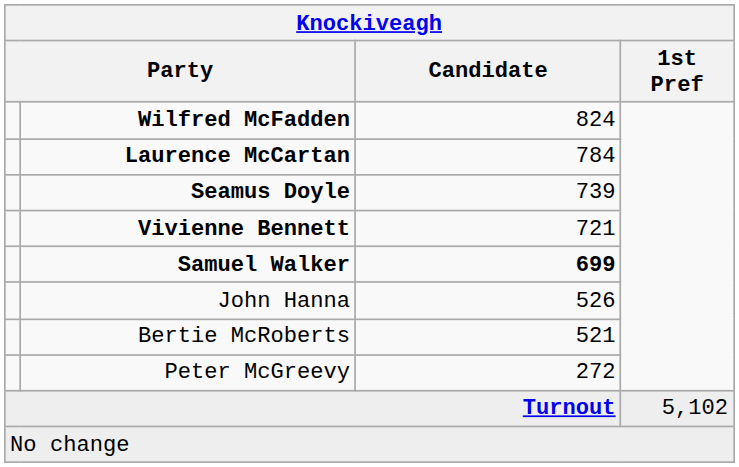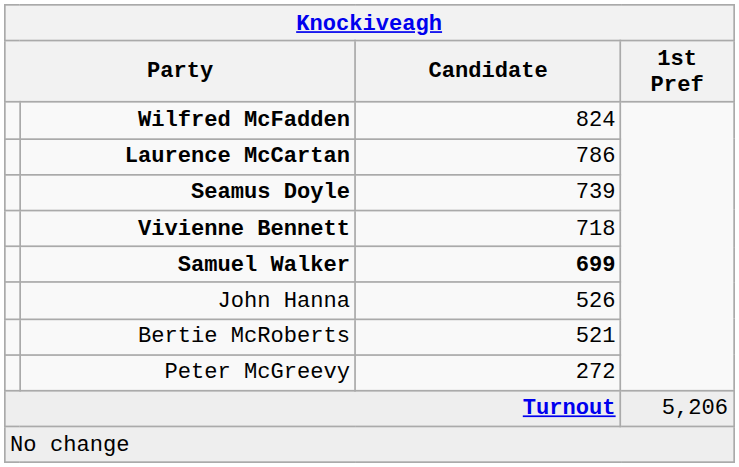 <table class="wikitable">
 <tr>
 <th colspan="4" align="center"><a href='#'>Knockiveagh</a></th>
 </tr>
 <tr>
 <th colspan="2" align="center" width=200>Party</th>
 <th width=150>Candidate</th>
 <th width=60>1st Pref</th>
 </tr>
 <tr>
 <td></td>
 <td align="right"><strong>Wilfred McFadden</strong></td>
 <td align="right">824</td>
 </tr>
 <tr>
 <td></td>
 <td align="right"><strong>Laurence McCartan</strong></td>
-<td align="right">784</td>
+<td align="right">786</td>
 </tr>
 <tr>
 <td></td>
 <td align="right"><strong>Seamus Doyle</strong></td>
 <td align="right">739</td>
 </tr>
 <tr>
 <td></td>
 <td align="right"><strong>Vivienne Bennett</strong></td>
-<td align="right">721</td>
+<td align="right">718</td>
 </tr>
 <tr>
 <td></td>
 <td align="right"><strong>Samuel Walker</strong></td>
 <td align="right"><strong>699</strong></td>
 </tr>
 <tr>
 <td></td>
 <td align="right">John Hanna</td>
 <td align="right">526</td>
 </tr>
 <tr>
 <td></td>
 <td align="right">Bertie McRoberts</td>
 <td align="right">521</td>
 </tr>
 <tr>
 <td></td>
 <td align="right">Peter McGreevy</td>
 <td align="right">272</td>
 </tr>
 <tr bgcolor="EEEEEE">
 <td colspan=3 align="right"><strong><a href='#'>Turnout</a></strong></td>
-<td align="right">5,102</td>
+<td align="right">5,206</td>
 </tr>
 <tr>
 <td colspan=4 bgcolor="EEEEEE">No change</td>
 </tr>
 </table>
